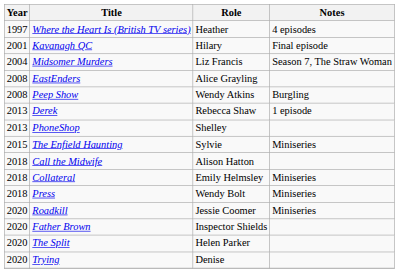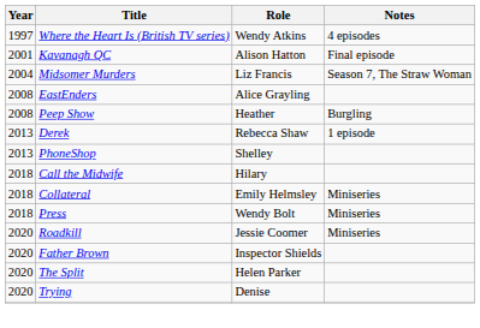 <table class="wikitable sortable">
 <tr>
 <th>Year</th>
 <th>Title</th>
 <th>Role</th>
 <th class="unsortable">Notes</th>
 </tr>
 <tr>
 <td>1997</td>
 <td><em><a href='#'>Where the Heart Is (British TV series)</a></em></td>
-<td>Heather</td>
+<td>Wendy Atkins</td>
 <td>4 episodes</td>
 </tr>
 <tr>
 <td>2001</td>
 <td><em><a href='#'>Kavanagh QC</a></em></td>
-<td>Hilary</td>
+<td>Alison Hatton</td>
 <td>Final episode</td>
 </tr>
 <tr>
 <td>2004</td>
 <td><em><a href='#'>Midsomer Murders</a></em></td>
 <td>Liz Francis</td>
 <td>Season 7, The Straw Woman</td>
 </tr>
 <tr>
 <td>2008</td>
 <td><em><a href='#'>EastEnders</a></em></td>
 <td>Alice Grayling</td>
 <td></td>
 </tr>
 <tr>
 <td>2008</td>
 <td><em><a href='#'>Peep Show</a></em></td>
-<td>Wendy Atkins</td>
+<td>Heather</td>
 <td>Burgling</td>
 </tr>
 <tr>
 <td>2013</td>
 <td><em><a href='#'>Derek</a></em></td>
 <td>Rebecca Shaw</td>
 <td>1 episode</td>
 </tr>
 <tr>
 <td>2013</td>
 <td><em><a href='#'>PhoneShop</a></em></td>
 <td>Shelley</td>
 <td></td>
 </tr>
 <tr>
-<td>2015</td>
-<td><em><a href='#'>The Enfield Haunting</a></em></td>
-<td>Sylvie</td>
-<td>Miniseries</td>
-</tr>
-<tr>
 <td>2018</td>
 <td><em><a href='#'>Call the Midwife</a></em></td>
-<td>Alison Hatton</td>
+<td>Hilary</td>
 <td></td>
 </tr>
 <tr>
 <td>2018</td>
 <td><em><a href='#'>Collateral</a></em></td>
 <td>Emily Helmsley</td>
 <td>Miniseries</td>
 </tr>
 <tr>
 <td>2018</td>
 <td><em><a href='#'>Press</a></em></td>
 <td>Wendy Bolt</td>
 <td>Miniseries</td>
 </tr>
 <tr>
 <td>2020</td>
 <td><em><a href='#'>Roadkill</a></em></td>
 <td>Jessie Coomer</td>
 <td>Miniseries</td>
 </tr>
 <tr>
 <td>2020</td>
 <td><em><a href='#'>Father Brown</a></em></td>
 <td>Inspector Shields</td>
 <td></td>
 </tr>
 <tr>
 <td>2020</td>
 <td><em><a href='#'>The Split</a></em></td>
 <td>Helen Parker</td>
 <td></td>
 </tr>
 <tr>
 <td>2020</td>
 <td><em><a href='#'>Trying</a></em></td>
 <td>Denise</td>
 <td></td>
 </tr>
 <tr>
 </tr>
 </table>
